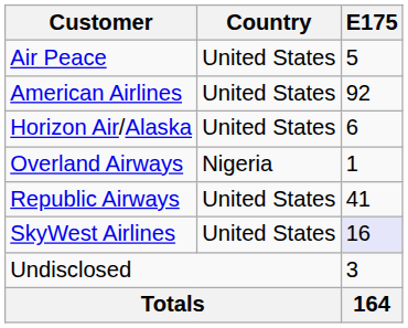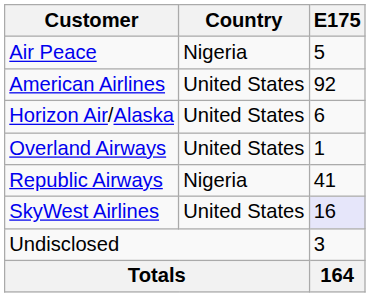 <table class="wikitable sortable">
 <tr>
 <th>Customer</th>
 <th>Country</th>
 <th>E175</th>
 </tr>
 <tr>
 <td><a href='#'>Air Peace</a></td>
-<td>United States</td>
+<td>Nigeria</td>
 <td>5</td>
 </tr>
 <tr>
 <td><a href='#'>American Airlines</a></td>
 <td>United States</td>
 <td>92</td>
 </tr>
 <tr>
 <td><a href='#'>Horizon Air</a>/<a href='#'>Alaska</a></td>
 <td>United States</td>
 <td>6</td>
 </tr>
 <tr>
 <td><a href='#'>Overland Airways</a></td>
-<td>Nigeria</td>
+<td>United States</td>
 <td>1</td>
 </tr>
 <tr>
 <td><a href='#'>Republic Airways</a></td>
-<td>United States</td>
+<td>Nigeria</td>
 <td>41</td>
 </tr>
 <tr>
 <td><a href='#'>SkyWest Airlines</a></td>
 <td>United States</td>
 <td style="background: lavender;">16</td>
 </tr>
 <tr>
 <td colspan="2">Undisclosed</td>
 <td>3</td>
 </tr>
 <tr>
 <th colspan="2">Totals</th>
 <th>164</th>
 </tr>
 </table>
